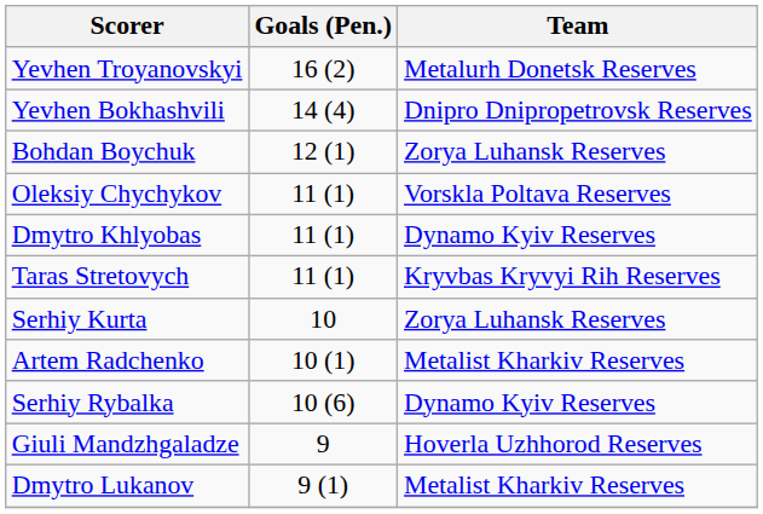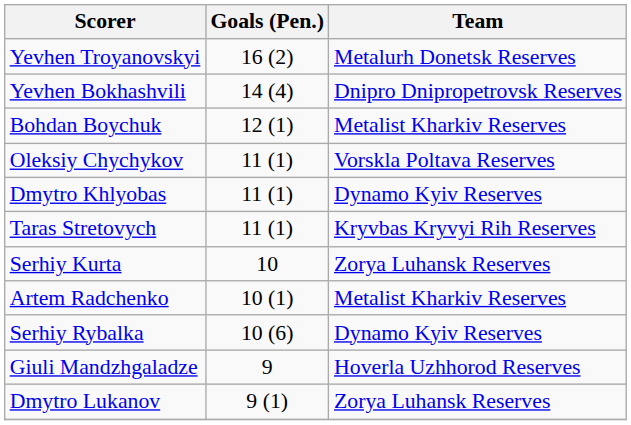 <table class="wikitable">
 <tr>
 <th>Scorer</th>
 <th>Goals (Pen.)</th>
 <th>Team</th>
 </tr>
 <tr>
 <td> <a href='#'>Yevhen Troyanovskyi</a></td>
 <td align=center>16 (2)</td>
 <td><a href='#'>Metalurh Donetsk Reserves</a></td>
 </tr>
 <tr>
 <td> <a href='#'>Yevhen Bokhashvili</a></td>
 <td align=center>14 (4)</td>
 <td><a href='#'>Dnipro Dnipropetrovsk Reserves</a></td>
 </tr>
 <tr>
 <td> <a href='#'>Bohdan Boychuk</a></td>
 <td align=center>12 (1)</td>
-<td><a href='#'>Zorya Luhansk Reserves</a></td>
+<td><a href='#'>Metalist Kharkiv Reserves</a></td>
 </tr>
 <tr>
 <td> <a href='#'>Oleksiy Chychykov</a></td>
 <td align=center>11 (1)</td>
 <td><a href='#'>Vorskla Poltava Reserves</a></td>
 </tr>
 <tr>
 <td> <a href='#'>Dmytro Khlyobas</a></td>
 <td align=center>11 (1)</td>
 <td><a href='#'>Dynamo Kyiv Reserves</a></td>
 </tr>
 <tr>
 <td> <a href='#'>Taras Stretovych</a></td>
 <td align=center>11 (1)</td>
 <td><a href='#'>Kryvbas Kryvyi Rih Reserves</a></td>
 </tr>
 <tr>
 <td> <a href='#'>Serhiy Kurta</a></td>
 <td align=center>10</td>
 <td><a href='#'>Zorya Luhansk Reserves</a></td>
 </tr>
 <tr>
 <td> <a href='#'>Artem Radchenko</a></td>
 <td align=center>10 (1)</td>
 <td><a href='#'>Metalist Kharkiv Reserves</a></td>
 </tr>
 <tr>
 <td> <a href='#'>Serhiy Rybalka</a></td>
 <td align=center>10 (6)</td>
 <td><a href='#'>Dynamo Kyiv Reserves</a></td>
 </tr>
 <tr>
 <td> <a href='#'>Giuli Mandzhgaladze</a></td>
 <td align=center>9</td>
 <td><a href='#'>Hoverla Uzhhorod Reserves</a></td>
 </tr>
 <tr>
 <td> <a href='#'>Dmytro Lukanov</a></td>
 <td align=center>9 (1)</td>
-<td><a href='#'>Metalist Kharkiv Reserves</a></td>
+<td><a href='#'>Zorya Luhansk Reserves</a></td>
 </tr>
 <tr>
 </tr>
 </table>
